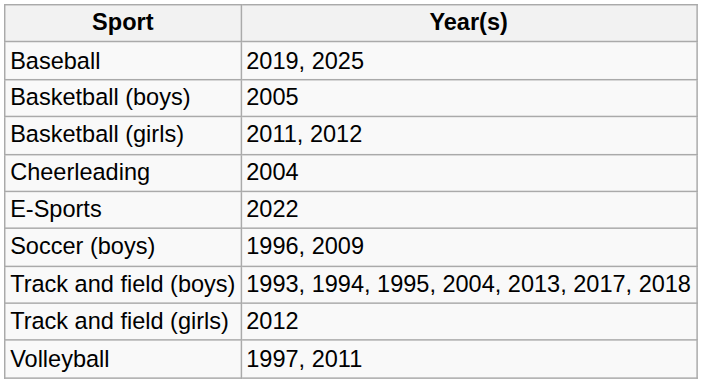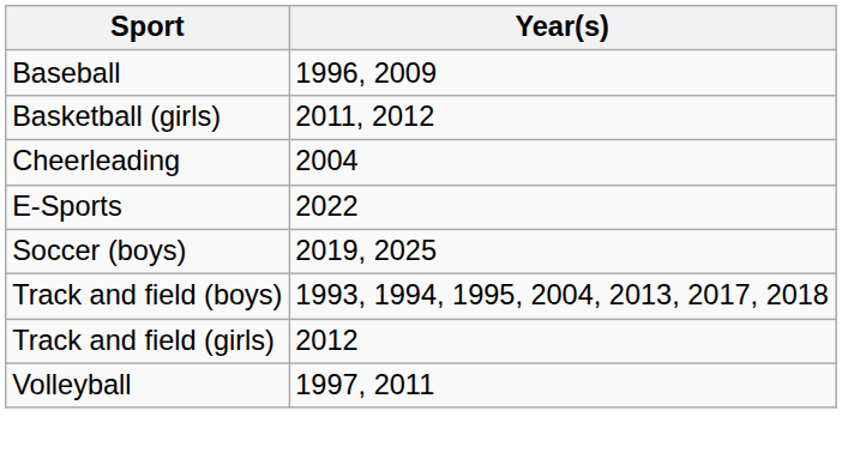 <table class="wikitable">
 <tr>
 <th>Sport</th>
 <th>Year(s)</th>
 </tr>
 <tr>
 <td>Baseball</td>
-<td>2019, 2025</td>
-</tr>
-<tr>
-<td>Basketball (boys)</td>
-<td>2005</td>
+<td>1996, 2009</td>
 </tr>
 <tr>
 <td>Basketball (girls)</td>
 <td>2011, 2012</td>
 </tr>
 <tr>
 <td>Cheerleading</td>
 <td>2004</td>
 </tr>
 <tr>
 <td>E-Sports</td>
 <td>2022</td>
 </tr>
 <tr>
 <td>Soccer (boys)</td>
-<td>1996, 2009</td>
+<td>2019, 2025</td>
 </tr>
 <tr>
 <td>Track and field (boys)</td>
 <td>1993, 1994, 1995, 2004, 2013, 2017, 2018</td>
 </tr>
 <tr>
 <td>Track and field (girls)</td>
 <td>2012</td>
 </tr>
 <tr>
 <td>Volleyball</td>
 <td>1997, 2011</td>
 </tr>
 </table>
